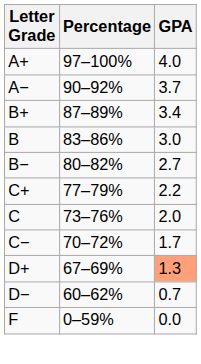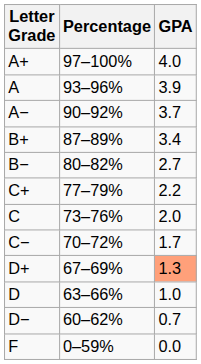 <table class="wikitable">
 <tr>
 <th>Letter<br>Grade</th>
 <th>Percentage</th>
 <th>GPA</th>
 </tr>
 <tr>
 <td>A+</td>
 <td>97–100%</td>
 <td>4.0</td>
 </tr>
 <tr>
+<td>A</td>
+<td>93–96%</td>
+<td>3.9</td>
+</tr>
+<tr>
 <td>A−</td>
 <td>90–92%</td>
 <td>3.7</td>
 </tr>
 <tr>
 <td>B+</td>
 <td>87–89%</td>
 <td>3.4</td>
-</tr>
-<tr>
-<td>B</td>
-<td>83–86%</td>
-<td>3.0</td>
 </tr>
 <tr>
 <td>B−</td>
 <td>80–82%</td>
 <td>2.7</td>
 </tr>
 <tr>
 <td>C+</td>
 <td>77–79%</td>
 <td>2.2</td>
 </tr>
 <tr>
 <td>C</td>
 <td>73–76%</td>
 <td>2.0</td>
 </tr>
 <tr>
 <td>C−</td>
 <td>70–72%</td>
 <td>1.7</td>
 </tr>
 <tr>
 <td>D+</td>
 <td>67–69%</td>
 <td style="background: lightsalmon;">1.3</td>
 </tr>
 <tr>
+<td>D</td>
+<td>63–66%</td>
+<td>1.0</td>
+</tr>
+<tr>
 <td>D−</td>
 <td>60–62%</td>
 <td>0.7</td>
 </tr>
 <tr>
 <td>F</td>
 <td>0–59%</td>
 <td>0.0</td>
 </tr>
 </table>
